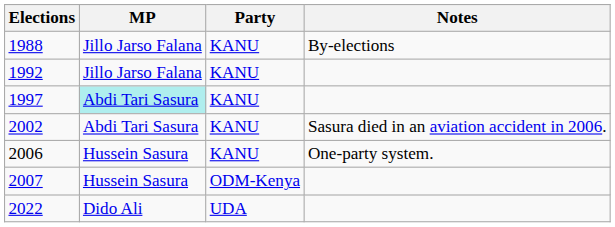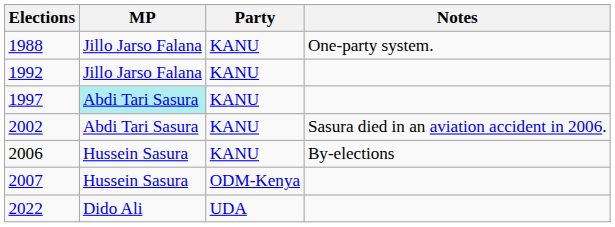 <table class="wikitable">
 <tr>
 <th>Elections</th>
 <th>MP </th>
 <th>Party</th>
 <th>Notes</th>
 </tr>
 <tr>
 <td><a href='#'>1988</a></td>
 <td><a href='#'>Jillo Jarso Falana</a></td>
 <td><a href='#'>KANU</a></td>
-<td>By-elections</td>
+<td>One-party system.</td>
 </tr>
 <tr>
 <td><a href='#'>1992</a></td>
 <td><a href='#'>Jillo Jarso Falana</a></td>
 <td><a href='#'>KANU</a></td>
 <td></td>
 </tr>
 <tr>
 <td><a href='#'>1997</a></td>
 <td style="background: paleturquoise;"><a href='#'>Abdi Tari Sasura</a></td>
 <td><a href='#'>KANU</a></td>
 <td></td>
 </tr>
 <tr>
 <td><a href='#'>2002</a></td>
 <td><a href='#'>Abdi Tari Sasura</a></td>
 <td><a href='#'>KANU</a></td>
 <td>Sasura died in an <a href='#'>aviation accident in 2006</a>.</td>
 </tr>
 <tr>
 <td>2006</td>
 <td><a href='#'>Hussein Sasura</a></td>
 <td><a href='#'>KANU</a></td>
-<td>One-party system.</td>
+<td>By-elections</td>
 </tr>
 <tr>
 <td><a href='#'>2007</a></td>
 <td><a href='#'>Hussein Sasura</a></td>
 <td><a href='#'>ODM-Kenya</a></td>
 <td></td>
 </tr>
 <tr>
 <td><a href='#'>2022</a></td>
 <td><a href='#'>Dido Ali</a></td>
 <td><a href='#'>UDA</a></td>
 <td></td>
 </tr>
 </table>
